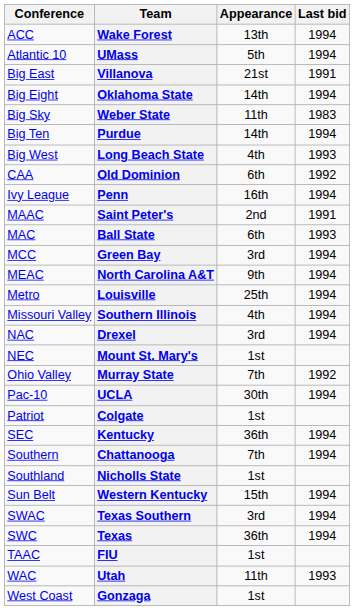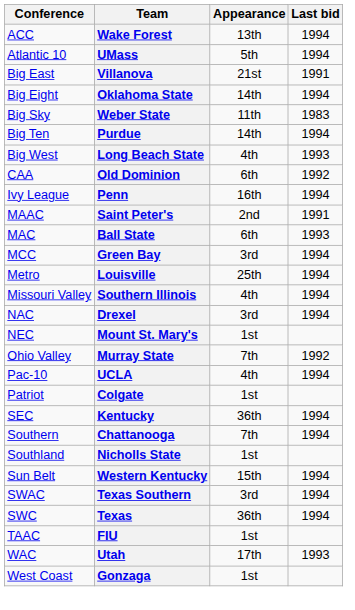 <table class="wikitable sortable plainrowheaders">
 <tr>
 <th scope="col">Conference</th>
 <th scope="col">Team</th>
 <th scope="col" data-sort-type="number">Appearance</th>
 <th scope="col">Last bid</th>
 </tr>
 <tr>
 <td><a href='#'>ACC</a></td>
 <th scope="row" style="text-align:left"><a href='#'>Wake Forest</a></th>
 <td align=center>13th</td>
 <td align=center>1994</td>
 </tr>
 <tr>
 <td><a href='#'>Atlantic 10</a></td>
 <th scope="row" style="text-align:left"><a href='#'>UMass</a></th>
 <td align=center>5th</td>
 <td align=center>1994</td>
 </tr>
 <tr>
 <td><a href='#'>Big East</a></td>
 <th scope="row" style="text-align:left"><a href='#'>Villanova</a></th>
 <td align=center>21st</td>
 <td align=center>1991</td>
 </tr>
 <tr>
 <td><a href='#'>Big Eight</a></td>
 <th scope="row" style="text-align:left"><a href='#'>Oklahoma State</a></th>
 <td align=center>14th</td>
 <td align=center>1994</td>
 </tr>
 <tr>
 <td><a href='#'>Big Sky</a></td>
 <th scope="row" style="text-align:left"><a href='#'>Weber State</a></th>
 <td align=center>11th</td>
 <td align=center>1983</td>
 </tr>
 <tr>
 <td><a href='#'>Big Ten</a></td>
 <th scope="row" style="text-align:left"><a href='#'>Purdue</a></th>
 <td align=center>14th</td>
 <td align=center>1994</td>
 </tr>
 <tr>
 <td><a href='#'>Big West</a></td>
 <th scope="row" style="text-align:left"><a href='#'>Long Beach State</a></th>
 <td align=center>4th</td>
 <td align=center>1993</td>
 </tr>
 <tr>
 <td><a href='#'>CAA</a></td>
 <th scope="row" style="text-align:left"><a href='#'>Old Dominion</a></th>
 <td align=center>6th</td>
 <td align=center>1992</td>
 </tr>
 <tr>
 <td><a href='#'>Ivy League</a></td>
 <th scope="row" style="text-align:left"><a href='#'>Penn</a></th>
 <td align=center>16th</td>
 <td align=center>1994</td>
 </tr>
 <tr>
 <td><a href='#'>MAAC</a></td>
 <th scope="row" style="text-align:left"><a href='#'>Saint Peter's</a></th>
 <td align=center>2nd</td>
 <td align=center>1991</td>
 </tr>
 <tr>
 <td><a href='#'>MAC</a></td>
 <th scope="row" style="text-align:left"><a href='#'>Ball State</a></th>
 <td align=center>6th</td>
 <td align=center>1993</td>
 </tr>
 <tr>
 <td><a href='#'>MCC</a></td>
 <th scope="row" style="text-align:left"><a href='#'>Green Bay</a></th>
 <td align=center>3rd</td>
 <td align=center>1994</td>
 </tr>
 <tr>
-<td><a href='#'>MEAC</a></td>
-<th scope="row" style="text-align:left"><a href='#'>North Carolina A&T</a></th>
-<td align=center>9th</td>
-<td align=center>1994</td>
-</tr>
-<tr>
 <td><a href='#'>Metro</a></td>
 <th scope="row" style="text-align:left"><a href='#'>Louisville</a></th>
 <td align=center>25th</td>
 <td align=center>1994</td>
 </tr>
 <tr>
 <td><a href='#'>Missouri Valley</a></td>
 <th scope="row" style="text-align:left"><a href='#'>Southern Illinois</a></th>
 <td align=center>4th</td>
 <td align=center>1994</td>
 </tr>
 <tr>
 <td><a href='#'>NAC</a></td>
 <th scope="row" style="text-align:left"><a href='#'>Drexel</a></th>
 <td align=center>3rd</td>
 <td align=center>1994</td>
 </tr>
 <tr>
 <td><a href='#'>NEC</a></td>
 <th scope="row" style="text-align:left"><a href='#'>Mount St. Mary's</a></th>
 <td align=center>1st</td>
 <td align=center></td>
 </tr>
 <tr>
 <td><a href='#'>Ohio Valley</a></td>
 <th scope="row" style="text-align:left"><a href='#'>Murray State</a></th>
 <td align=center>7th</td>
 <td align=center>1992</td>
 </tr>
 <tr>
 <td><a href='#'>Pac-10</a></td>
 <th scope="row" style="text-align:left"><a href='#'>UCLA</a></th>
-<td align=center>30th</td>
+<td align=center>4th</td>
 <td align=center>1994</td>
 </tr>
 <tr>
 <td><a href='#'>Patriot</a></td>
 <th scope="row" style="text-align:left"><a href='#'>Colgate</a></th>
 <td align=center>1st</td>
 <td align=center></td>
 </tr>
 <tr>
 <td><a href='#'>SEC</a></td>
 <th scope="row" style="text-align:left"><a href='#'>Kentucky</a></th>
 <td align=center>36th</td>
 <td align=center>1994</td>
 </tr>
 <tr>
 <td><a href='#'>Southern</a></td>
 <th scope="row" style="text-align:left"><a href='#'>Chattanooga</a></th>
 <td align=center>7th</td>
 <td align=center>1994</td>
 </tr>
 <tr>
 <td><a href='#'>Southland</a></td>
 <th scope="row" style="text-align:left"><a href='#'>Nicholls State</a></th>
 <td align=center>1st</td>
 <td align=center></td>
 </tr>
 <tr>
 <td><a href='#'>Sun Belt</a></td>
 <th scope="row" style="text-align:left"><a href='#'>Western Kentucky</a></th>
 <td align=center>15th</td>
 <td align=center>1994</td>
 </tr>
 <tr>
 <td><a href='#'>SWAC</a></td>
 <th scope="row" style="text-align:left"><a href='#'>Texas Southern</a></th>
 <td align=center>3rd</td>
 <td align=center>1994</td>
 </tr>
 <tr>
 <td><a href='#'>SWC</a></td>
 <th scope="row" style="text-align:left"><a href='#'>Texas</a></th>
 <td align=center>36th</td>
 <td align=center>1994</td>
 </tr>
 <tr>
 <td><a href='#'>TAAC</a></td>
 <th scope="row" style="text-align:left"><a href='#'>FIU</a></th>
 <td align=center>1st</td>
 <td align=center></td>
 </tr>
 <tr>
 <td><a href='#'>WAC</a></td>
 <th scope="row" style="text-align:left"><a href='#'>Utah</a></th>
-<td align=center>11th</td>
+<td align=center>17th</td>
 <td align=center>1993</td>
 </tr>
 <tr>
 <td><a href='#'>West Coast</a></td>
 <th scope="row" style="text-align:left"><a href='#'>Gonzaga</a></th>
 <td align=center>1st</td>
 <td align=center></td>
 </tr>
 </table>
